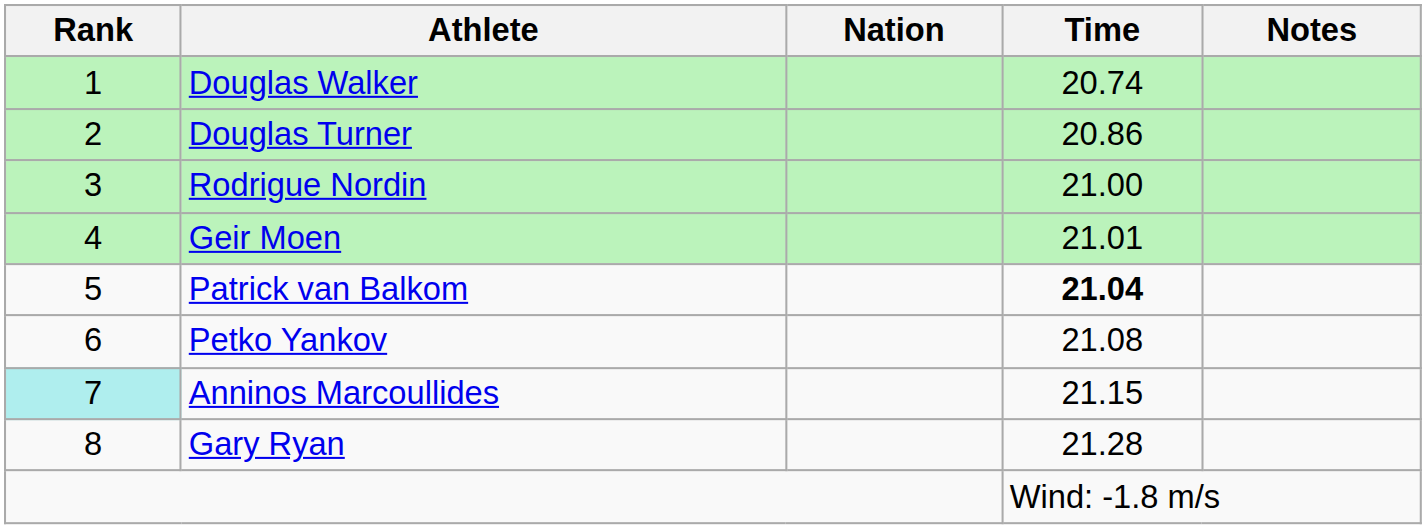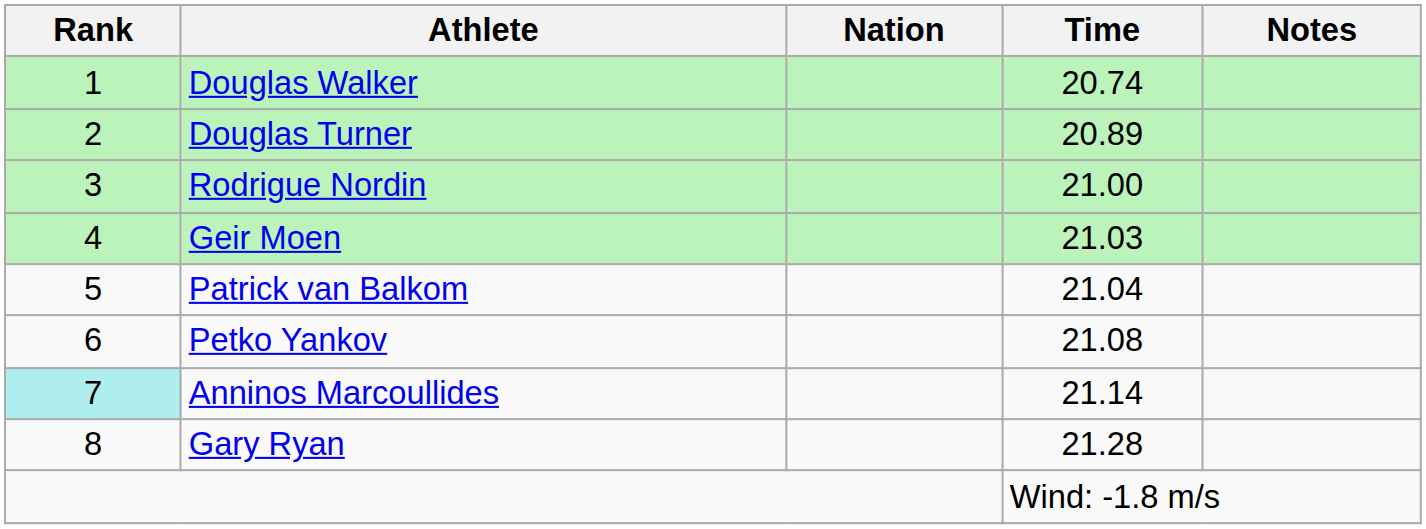 <table class="wikitable sortable" style="text-align:center;width: 55%;">
 <tr>
 <th scope="col">Rank</th>
 <th scope="col">Athlete</th>
 <th scope="col">Nation</th>
 <th scope="col">Time</th>
 <th scope="col">Notes</th>
 </tr>
 <tr bgcolor=bbf3bb>
 <td>1</td>
 <td align=left><a href='#'>Douglas Walker</a></td>
 <td align=left></td>
 <td>20.74</td>
 <td></td>
 </tr>
 <tr bgcolor=bbf3bb>
 <td>2</td>
 <td align=left><a href='#'>Douglas Turner</a></td>
 <td align=left></td>
-<td>20.86</td>
+<td>20.89</td>
 <td></td>
 </tr>
 <tr bgcolor=bbf3bb>
 <td>3</td>
 <td align=left><a href='#'>Rodrigue Nordin</a></td>
 <td align=left></td>
 <td>21.00</td>
 <td></td>
 </tr>
 <tr bgcolor=bbf3bb>
 <td>4</td>
 <td align=left><a href='#'>Geir Moen</a></td>
 <td align=left></td>
-<td>21.01</td>
+<td>21.03</td>
 <td></td>
 </tr>
 <tr>
 <td>5</td>
 <td align=left><a href='#'>Patrick van Balkom</a></td>
 <td align=left></td>
-<td><strong>21.04</strong></td>
+<td>21.04</td>
 <td></td>
 </tr>
 <tr>
 <td>6</td>
 <td align=left><a href='#'>Petko Yankov</a></td>
 <td align=left></td>
 <td>21.08</td>
 <td></td>
 </tr>
 <tr>
 <td style="background: paleturquoise;">7</td>
 <td align=left><a href='#'>Anninos Marcoullides</a></td>
 <td align=left></td>
-<td>21.15</td>
+<td>21.14</td>
 <td></td>
 </tr>
 <tr>
 <td>8</td>
 <td align=left><a href='#'>Gary Ryan</a></td>
 <td align=left></td>
 <td>21.28</td>
 <td></td>
 </tr>
 <tr class="sortbottom">
 <td colspan="3"></td>
 <td colspan="2" style="text-align:left;">Wind: -1.8 m/s</td>
 </tr>
 </table>
